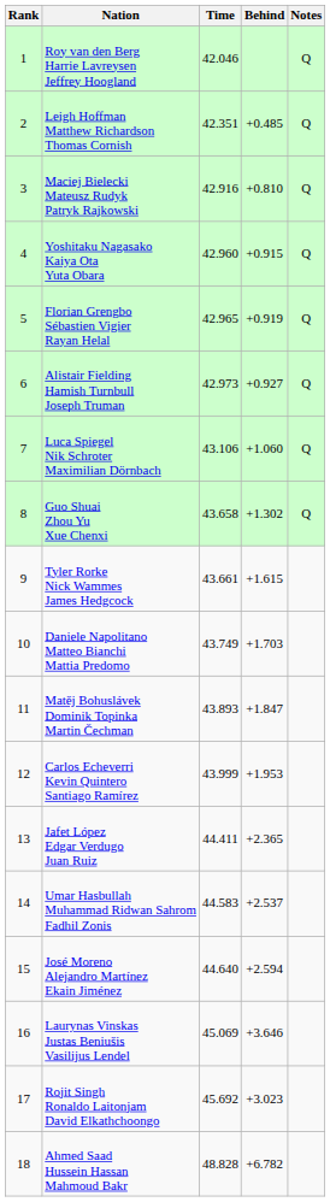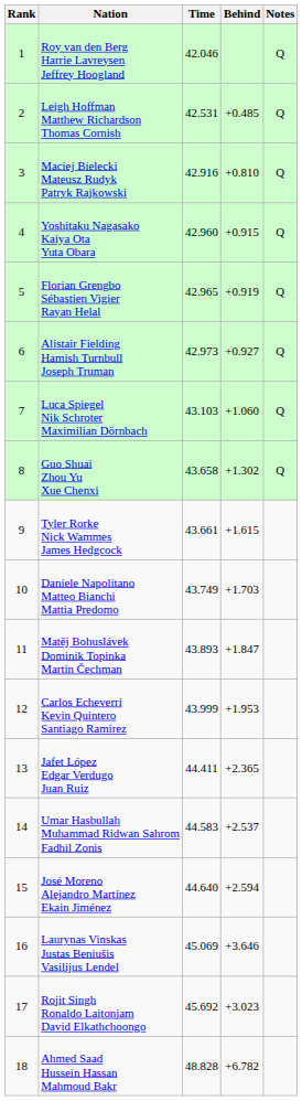 <table class="wikitable sortable" style="text-align:center">
 <tr>
 <th>Rank</th>
 <th>Nation</th>
 <th>Time</th>
 <th>Behind</th>
 <th>Notes</th>
 </tr>
 <tr bgcolor=ccffcc>
 <td>1</td>
 <td align=left><br><a href='#'>Roy van den Berg</a><br><a href='#'>Harrie Lavreysen</a><br><a href='#'>Jeffrey Hoogland</a></td>
 <td>42.046</td>
 <td></td>
 <td>Q</td>
 </tr>
 <tr bgcolor=ccffcc>
 <td>2</td>
 <td align=left><br><a href='#'>Leigh Hoffman</a><br><a href='#'>Matthew Richardson</a><br><a href='#'>Thomas Cornish</a></td>
-<td>42.351</td>
+<td>42.531</td>
 <td>+0.485</td>
 <td>Q</td>
 </tr>
 <tr bgcolor=ccffcc>
 <td>3</td>
 <td align=left><br><a href='#'>Maciej Bielecki</a><br><a href='#'>Mateusz Rudyk</a><br><a href='#'>Patryk Rajkowski</a></td>
 <td>42.916</td>
 <td>+0.810</td>
 <td>Q</td>
 </tr>
 <tr bgcolor=ccffcc>
 <td>4</td>
 <td align=left><br><a href='#'>Yoshitaku Nagasako</a><br><a href='#'>Kaiya Ota</a><br><a href='#'>Yuta Obara</a></td>
 <td>42.960</td>
 <td>+0.915</td>
 <td>Q</td>
 </tr>
 <tr bgcolor=ccffcc>
 <td>5</td>
 <td align=left><br><a href='#'>Florian Grengbo</a><br><a href='#'>Sébastien Vigier</a><br><a href='#'>Rayan Helal</a></td>
 <td>42.965</td>
 <td>+0.919</td>
 <td>Q</td>
 </tr>
 <tr bgcolor=ccffcc>
 <td>6</td>
 <td align=left><br><a href='#'>Alistair Fielding</a><br><a href='#'>Hamish Turnbull</a><br><a href='#'>Joseph Truman</a></td>
 <td>42.973</td>
 <td>+0.927</td>
 <td>Q</td>
 </tr>
 <tr bgcolor=ccffcc>
 <td>7</td>
 <td align=left><br><a href='#'>Luca Spiegel</a><br><a href='#'>Nik Schroter</a><br><a href='#'>Maximilian Dörnbach</a></td>
-<td>43.106</td>
+<td>43.103</td>
 <td>+1.060</td>
 <td>Q</td>
 </tr>
 <tr bgcolor=ccffcc>
 <td>8</td>
 <td align=left><br><a href='#'>Guo Shuai</a><br><a href='#'>Zhou Yu</a><br><a href='#'>Xue Chenxi</a></td>
 <td>43.658</td>
 <td>+1.302</td>
 <td>Q</td>
 </tr>
 <tr>
 <td>9</td>
 <td align=left><br><a href='#'>Tyler Rorke</a><br><a href='#'>Nick Wammes</a><br><a href='#'>James Hedgcock</a></td>
 <td>43.661</td>
 <td>+1.615</td>
 <td></td>
 </tr>
 <tr>
 <td>10</td>
 <td align=left><br><a href='#'>Daniele Napolitano</a><br><a href='#'>Matteo Bianchi</a><br><a href='#'>Mattia Predomo</a></td>
 <td>43.749</td>
 <td>+1.703</td>
 <td></td>
 </tr>
 <tr>
 <td>11</td>
 <td align=left><br><a href='#'>Matěj Bohuslávek</a><br><a href='#'>Dominik Topinka</a><br><a href='#'>Martin Čechman</a></td>
 <td>43.893</td>
 <td>+1.847</td>
 <td></td>
 </tr>
 <tr>
 <td>12</td>
 <td align=left><br><a href='#'>Carlos Echeverri</a><br><a href='#'>Kevin Quintero</a><br><a href='#'>Santiago Ramírez</a></td>
 <td>43.999</td>
 <td>+1.953</td>
 <td></td>
 </tr>
 <tr>
 <td>13</td>
 <td align=left><br><a href='#'>Jafet López</a><br><a href='#'>Edgar Verdugo</a><br><a href='#'>Juan Ruiz</a></td>
 <td>44.411</td>
 <td>+2.365</td>
 <td></td>
 </tr>
 <tr>
 <td>14</td>
 <td align=left><br><a href='#'>Umar Hasbullah</a><br><a href='#'>Muhammad Ridwan Sahrom</a><br><a href='#'>Fadhil Zonis</a></td>
 <td>44.583</td>
 <td>+2.537</td>
 <td></td>
 </tr>
 <tr>
 <td>15</td>
 <td align=left><br><a href='#'>José Moreno</a><br><a href='#'>Alejandro Martínez</a><br><a href='#'>Ekain Jiménez</a></td>
 <td>44.640</td>
 <td>+2.594</td>
 <td></td>
 </tr>
 <tr>
 <td>16</td>
 <td align=left><br><a href='#'>Laurynas Vinskas</a><br><a href='#'>Justas Beniušis</a><br><a href='#'>Vasilijus Lendel</a></td>
 <td>45.069</td>
 <td>+3.646</td>
 <td></td>
 </tr>
 <tr>
 <td>17</td>
 <td align=left><br><a href='#'>Rojit Singh</a><br><a href='#'>Ronaldo Laitonjam</a><br><a href='#'>David Elkathchoongo</a></td>
 <td>45.692</td>
 <td>+3.023</td>
 <td></td>
 </tr>
 <tr>
 <td>18</td>
 <td align=left><br><a href='#'>Ahmed Saad</a><br><a href='#'>Hussein Hassan</a><br><a href='#'>Mahmoud Bakr</a></td>
 <td>48.828</td>
 <td>+6.782</td>
 <td></td>
 </tr>
 </table>
